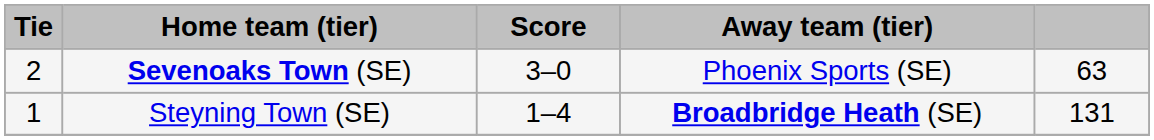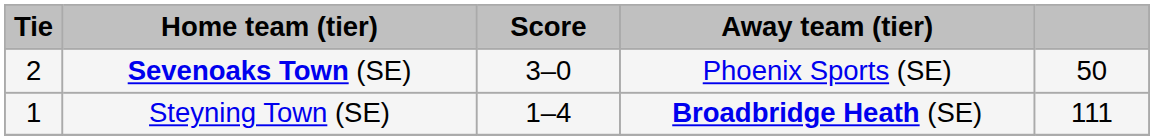 <table class="wikitable" style="width: 600px; background:WhiteSmoke; text-align:center; font-size:90%">
 <tr>
 <td scope="col" style="width:  5.00%; background:silver;"><strong>Tie</strong></td>
 <td scope="col" style="width: 36.25%; background:silver;"><strong>Home team (tier)</strong></td>
 <td scope="col" style="width: 12.50%; background:silver;"><strong>Score</strong></td>
 <td scope="col" style="width: 36.25%; background:silver;"><strong>Away team (tier)</strong></td>
 <td scope="col" style="width: 10.00%; background:silver;"><strong></strong></td>
 </tr>
 <tr>
 <td>2</td>
 <td><strong><a href='#'>Sevenoaks Town</a></strong> (SE)</td>
 <td>3–0</td>
 <td><a href='#'>Phoenix Sports</a> (SE)</td>
-<td>63</td>
+<td>50</td>
 </tr>
 <tr>
 <td>1</td>
 <td><a href='#'>Steyning Town</a> (SE)</td>
 <td>1–4</td>
 <td><strong><a href='#'>Broadbridge Heath</a></strong> (SE)</td>
-<td>131</td>
+<td>111</td>
 </tr>
 <tr>
 </tr>
 </table>
